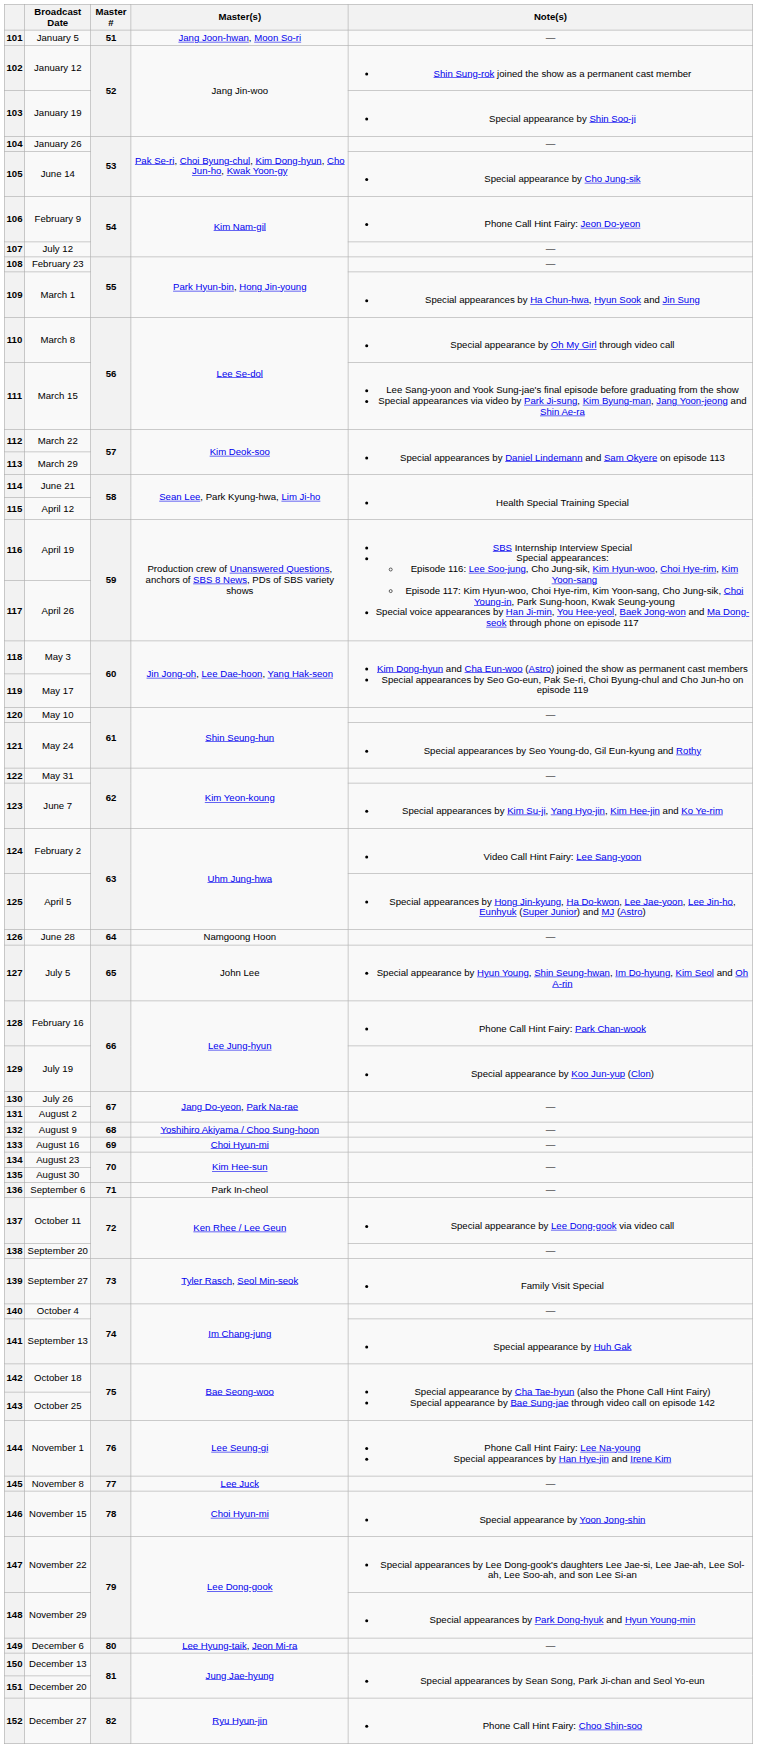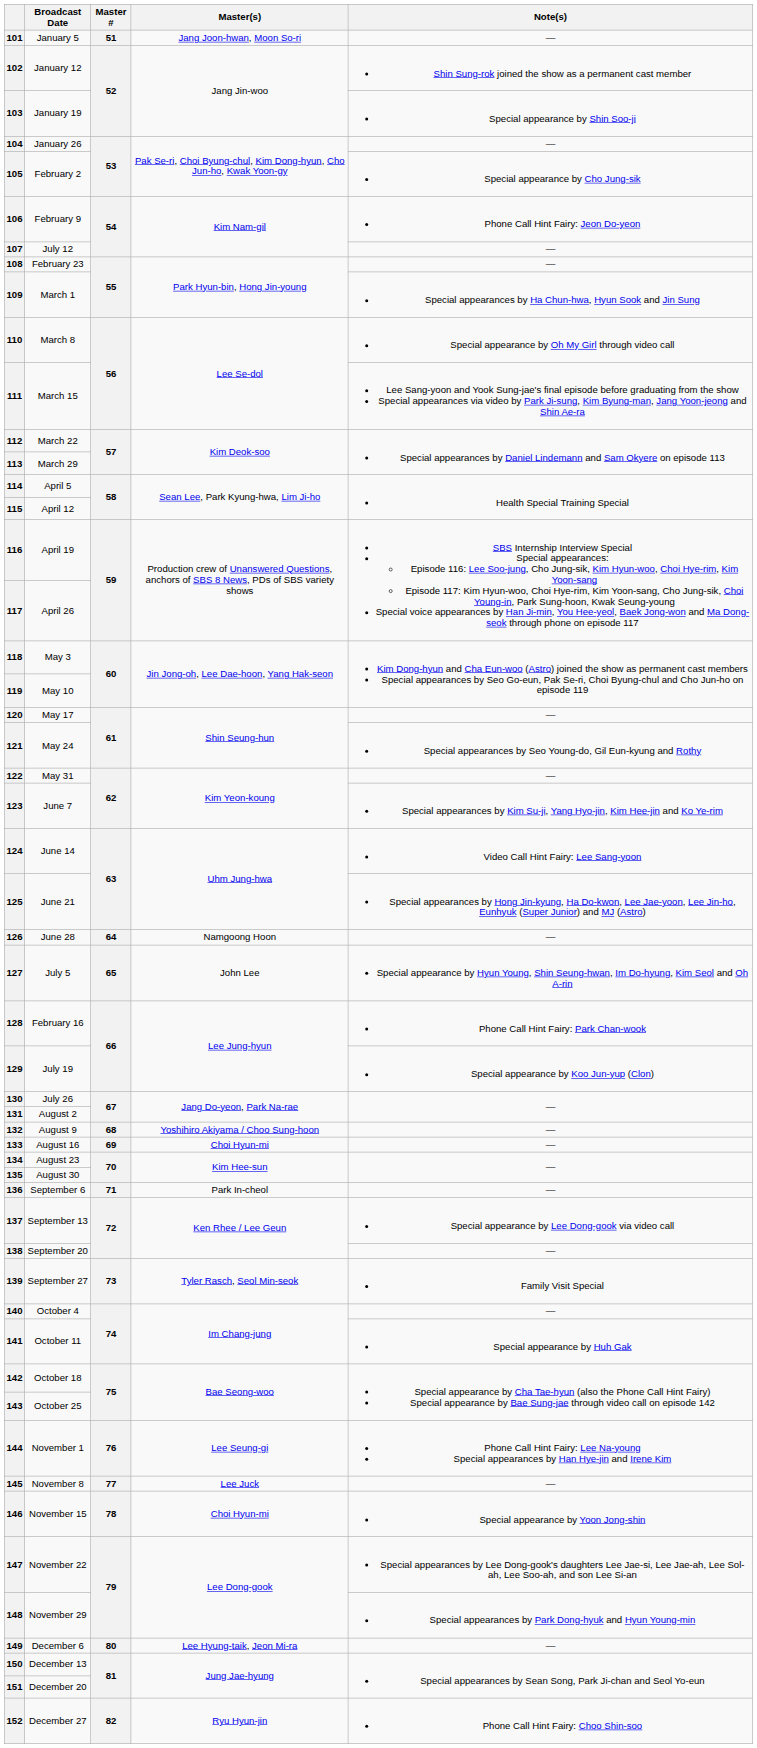 <table Class ="wikitable" style="text-align:center;">
 <tr>
 <th></th>
 <th>Broadcast Date</th>
 <th>Master #</th>
 <th>Master(s)<br></th>
 <th>Note(s)</th>
 </tr>
 <tr>
 <th>101</th>
 <td>January 5</td>
 <th>51</th>
 <td><a href='#'>Jang Joon-hwan</a>, <a href='#'>Moon So-ri</a><br></td>
 <td>—</td>
 </tr>
 <tr>
 <th>102</th>
 <td>January 12</td>
 <th rowspan="2">52</th>
 <td rowspan="2">Jang Jin-woo<br></td>
 <td><br><ul><li><a href='#'>Shin Sung-rok</a> joined the show as a permanent cast member</li></ul></td>
 </tr>
 <tr>
 <th>103</th>
 <td>January 19</td>
 <td><br><ul><li>Special appearance by <a href='#'>Shin Soo-ji</a></li></ul></td>
 </tr>
 <tr>
 <th>104</th>
 <td>January 26</td>
 <th rowspan="2">53</th>
 <td rowspan="2"><a href='#'>Pak Se-ri</a>, <a href='#'>Choi Byung-chul</a>, <a href='#'>Kim Dong-hyun</a>, <a href='#'>Cho Jun-ho</a>, <a href='#'>Kwak Yoon-gy</a><br></td>
 <td>—</td>
 </tr>
 <tr>
 <th>105</th>
-<td>June 14</td>
+<td>February 2</td>
 <td><br><ul><li>Special appearance by <a href='#'>Cho Jung-sik</a></li></ul></td>
 </tr>
 <tr>
 <th>106</th>
 <td>February 9</td>
 <th rowspan="2">54</th>
 <td rowspan="2"><a href='#'>Kim Nam-gil</a><br></td>
 <td><br><ul><li>Phone Call Hint Fairy: <a href='#'>Jeon Do-yeon</a></li></ul></td>
 </tr>
 <tr>
 <th>107</th>
 <td>July 12</td>
 <td>—</td>
 </tr>
 <tr>
 <th>108</th>
 <td>February 23</td>
 <th rowspan="2">55</th>
 <td rowspan="2"><a href='#'>Park Hyun-bin</a>, <a href='#'>Hong Jin-young</a><br></td>
 <td>—</td>
 </tr>
 <tr>
 <th>109</th>
 <td>March 1</td>
 <td><br><ul><li>Special appearances by <a href='#'>Ha Chun-hwa</a>, <a href='#'>Hyun Sook</a> and <a href='#'>Jin Sung</a></li></ul></td>
 </tr>
 <tr>
 <th>110</th>
 <td>March 8</td>
 <th rowspan="2">56</th>
 <td rowspan="2"><a href='#'>Lee Se-dol</a><br></td>
 <td><br><ul><li>Special appearance by <a href='#'>Oh My Girl</a> through video call</li></ul></td>
 </tr>
 <tr>
 <th>111</th>
 <td>March 15</td>
 <td><br><ul><li>Lee Sang-yoon and Yook Sung-jae's final episode before graduating from the show</li><li>Special appearances via video by <a href='#'>Park Ji-sung</a>, <a href='#'>Kim Byung-man</a>, <a href='#'>Jang Yoon-jeong</a> and <a href='#'>Shin Ae-ra</a></li></ul></td>
 </tr>
 <tr>
 <th>112</th>
 <td>March 22</td>
 <th rowspan="2">57</th>
 <td rowspan="2"><a href='#'>Kim Deok-soo</a><br></td>
 <td rowspan="2"><br><ul><li>Special appearances by <a href='#'>Daniel Lindemann</a> and <a href='#'>Sam Okyere</a> on episode 113</li></ul></td>
 </tr>
 <tr>
 <th>113</th>
 <td>March 29</td>
 </tr>
 <tr>
 <th>114</th>
-<td>June 21</td>
+<td>April 5</td>
 <th rowspan="2">58</th>
 <td rowspan="2"><a href='#'>Sean Lee</a>, Park Kyung-hwa, <a href='#'>Lim Ji-ho</a><br></td>
 <td rowspan="2"><br><ul><li>Health Special Training Special</li></ul></td>
 </tr>
 <tr>
 <th>115</th>
 <td>April 12</td>
 </tr>
 <tr>
 <th>116</th>
 <td>April 19</td>
 <th rowspan="2">59</th>
 <td rowspan="2">Production crew of <a href='#'>Unanswered Questions</a>,<br>anchors of <a href='#'>SBS 8 News</a>, PDs of SBS variety shows</td>
 <td rowspan="2"><br><ul><li><a href='#'>SBS</a> Internship Interview Special</li><li>Special appearances:<ul><li>Episode 116: <a href='#'>Lee Soo-jung</a>, Cho Jung-sik, <a href='#'>Kim Hyun-woo</a>, <a href='#'>Choi Hye-rim</a>, <a href='#'>Kim Yoon-sang</a></li><li>Episode 117: Kim Hyun-woo, Choi Hye-rim, Kim Yoon-sang, Cho Jung-sik, <a href='#'>Choi Young-in</a>, Park Sung-hoon, Kwak Seung-young</li></ul></li><li>Special voice appearances by <a href='#'>Han Ji-min</a>, <a href='#'>You Hee-yeol</a>, <a href='#'>Baek Jong-won</a> and <a href='#'>Ma Dong-seok</a> through phone on episode 117</li></ul></td>
 </tr>
 <tr>
 <th>117</th>
 <td>April 26</td>
 </tr>
 <tr>
 <th>118</th>
 <td>May 3</td>
 <th rowspan="2">60</th>
 <td rowspan="2"><a href='#'>Jin Jong-oh</a>, <a href='#'>Lee Dae-hoon</a>, <a href='#'>Yang Hak-seon</a><br></td>
 <td rowspan="2"><br><ul><li><a href='#'>Kim Dong-hyun</a> and <a href='#'>Cha Eun-woo</a> (<a href='#'>Astro</a>) joined the show as permanent cast members</li><li>Special appearances by Seo Go-eun, Pak Se-ri, Choi Byung-chul and Cho Jun-ho on episode 119</li></ul></td>
 </tr>
 <tr>
 <th>119</th>
-<td>May 17</td>
+<td>May 10</td>
 </tr>
 <tr>
 <th>120</th>
-<td>May 10</td>
+<td>May 17</td>
 <th rowspan="2">61</th>
 <td rowspan="2"><a href='#'>Shin Seung-hun</a><br></td>
 <td>—</td>
 </tr>
 <tr>
 <th>121</th>
 <td>May 24</td>
 <td><br><ul><li>Special appearances by Seo Young-do, Gil Eun-kyung and <a href='#'>Rothy</a></li></ul></td>
 </tr>
 <tr>
 <th>122</th>
 <td>May 31</td>
 <th rowspan="2">62</th>
 <td rowspan="2"><a href='#'>Kim Yeon-koung</a><br></td>
 <td>—</td>
 </tr>
 <tr>
 <th>123</th>
 <td>June 7</td>
 <td><br><ul><li>Special appearances by <a href='#'>Kim Su-ji</a>, <a href='#'>Yang Hyo-jin</a>, <a href='#'>Kim Hee-jin</a> and <a href='#'>Ko Ye-rim</a></li></ul></td>
 </tr>
 <tr>
 <th>124</th>
-<td>February 2</td>
+<td>June 14</td>
 <th rowspan="2">63</th>
 <td rowspan="2"><a href='#'>Uhm Jung-hwa</a><br></td>
 <td><br><ul><li>Video Call Hint Fairy: <a href='#'>Lee Sang-yoon</a></li></ul></td>
 </tr>
 <tr>
 <th>125</th>
-<td>April 5</td>
+<td>June 21</td>
 <td><br><ul><li>Special appearances by <a href='#'>Hong Jin-kyung</a>, <a href='#'>Ha Do-kwon</a>, <a href='#'>Lee Jae-yoon</a>, <a href='#'>Lee Jin-ho</a>, <a href='#'>Eunhyuk</a> (<a href='#'>Super Junior</a>) and <a href='#'>MJ</a> (<a href='#'>Astro</a>)</li></ul></td>
 </tr>
 <tr>
 <th>126</th>
 <td>June 28</td>
 <th>64</th>
 <td>Namgoong Hoon<br></td>
 <td>—</td>
 </tr>
 <tr>
 <th>127</th>
 <td>July 5</td>
 <th>65</th>
 <td>John Lee<br></td>
 <td><br><ul><li>Special appearance by <a href='#'>Hyun Young</a>, <a href='#'>Shin Seung-hwan</a>, <a href='#'>Im Do-hyung</a>, <a href='#'>Kim Seol</a> and <a href='#'>Oh A-rin</a></li></ul></td>
 </tr>
 <tr>
 <th>128</th>
 <td>February 16</td>
 <th rowspan="2">66</th>
 <td rowspan="2"><a href='#'>Lee Jung-hyun</a><br></td>
 <td><br><ul><li>Phone Call Hint Fairy: <a href='#'>Park Chan-wook</a></li></ul></td>
 </tr>
 <tr>
 <th>129</th>
 <td>July 19</td>
 <td><br><ul><li>Special appearance by <a href='#'>Koo Jun-yup</a> (<a href='#'>Clon</a>)</li></ul></td>
 </tr>
 <tr>
 <th>130</th>
 <td>July 26</td>
 <th rowspan="2">67</th>
 <td rowspan="2"><a href='#'>Jang Do-yeon</a>, <a href='#'>Park Na-rae</a><br></td>
 <td rowspan="2">—</td>
 </tr>
 <tr>
 <th>131</th>
 <td>August 2</td>
 </tr>
 <tr>
 <th>132</th>
 <td>August 9</td>
 <th>68</th>
 <td><a href='#'>Yoshihiro Akiyama / Choo Sung-hoon</a><br></td>
 <td>—</td>
 </tr>
 <tr>
 <th>133</th>
 <td>August 16</td>
 <th>69</th>
 <td><a href='#'>Choi Hyun-mi</a><br></td>
 <td>—</td>
 </tr>
 <tr>
 <th>134</th>
 <td>August 23</td>
 <th rowspan="2">70</th>
 <td rowspan="2"><a href='#'>Kim Hee-sun</a><br></td>
 <td rowspan="2">—</td>
 </tr>
 <tr>
 <th>135</th>
 <td>August 30</td>
 </tr>
 <tr>
 <th>136</th>
 <td>September 6</td>
 <th>71</th>
 <td>Park In-cheol<br></td>
 <td>—</td>
 </tr>
 <tr>
 <th>137</th>
-<td>October 11</td>
+<td>September 13</td>
 <th rowspan="2">72</th>
 <td rowspan="2"><a href='#'>Ken Rhee / Lee Geun</a><br></td>
 <td><br><ul><li>Special appearance by <a href='#'>Lee Dong-gook</a> via video call</li></ul></td>
 </tr>
 <tr>
 <th>138</th>
 <td>September 20</td>
 <td>—</td>
 </tr>
 <tr>
 <th>139</th>
 <td>September 27</td>
 <th>73</th>
 <td><a href='#'>Tyler Rasch</a>, <a href='#'>Seol Min-seok</a><br></td>
 <td><br><ul><li>Family Visit Special</li></ul></td>
 </tr>
 <tr>
 <th>140</th>
 <td>October 4</td>
 <th rowspan="2">74</th>
 <td rowspan="2"><a href='#'>Im Chang-jung</a><br></td>
 <td>—</td>
 </tr>
 <tr>
 <th>141</th>
-<td>September 13</td>
+<td>October 11</td>
 <td><br><ul><li>Special appearance by <a href='#'>Huh Gak</a></li></ul></td>
 </tr>
 <tr>
 <th>142</th>
 <td>October 18</td>
 <th rowspan="2">75</th>
 <td rowspan="2"><a href='#'>Bae Seong-woo</a><br></td>
 <td rowspan="2"><br><ul><li>Special appearance by <a href='#'>Cha Tae-hyun</a> (also the Phone Call Hint Fairy)</li><li>Special appearance by <a href='#'>Bae Sung-jae</a> through video call on episode 142</li></ul></td>
 </tr>
 <tr>
 <th>143</th>
 <td>October 25</td>
 </tr>
 <tr>
 <th>144</th>
 <td>November 1</td>
 <th>76</th>
 <td><a href='#'>Lee Seung-gi</a><br></td>
 <td><br><ul><li>Phone Call Hint Fairy: <a href='#'>Lee Na-young</a></li><li>Special appearances by <a href='#'>Han Hye-jin</a> and <a href='#'>Irene Kim</a></li></ul></td>
 </tr>
 <tr>
 <th>145</th>
 <td>November 8</td>
 <th>77</th>
 <td><a href='#'>Lee Juck</a><br></td>
 <td>—</td>
 </tr>
 <tr>
 <th>146</th>
 <td>November 15</td>
 <th>78</th>
 <td><a href='#'>Choi Hyun-mi</a><br></td>
 <td><br><ul><li>Special appearance by <a href='#'>Yoon Jong-shin</a></li></ul></td>
 </tr>
 <tr>
 <th>147</th>
 <td>November 22</td>
 <th rowspan="2">79</th>
 <td rowspan="2"><a href='#'>Lee Dong-gook</a><br></td>
 <td><br><ul><li>Special appearances by Lee Dong-gook's daughters Lee Jae-si, Lee Jae-ah, Lee Sol-ah, Lee Soo-ah, and son Lee Si-an</li></ul></td>
 </tr>
 <tr>
 <th>148</th>
 <td>November 29</td>
 <td><br><ul><li>Special appearances by <a href='#'>Park Dong-hyuk</a> and <a href='#'>Hyun Young-min</a></li></ul></td>
 </tr>
 <tr>
 <th>149</th>
 <td>December 6</td>
 <th>80</th>
 <td><a href='#'>Lee Hyung-taik</a>, <a href='#'>Jeon Mi-ra</a><br></td>
 <td>—</td>
 </tr>
 <tr>
 <th>150</th>
 <td>December 13</td>
 <th rowspan="2">81</th>
 <td rowspan="2"><a href='#'>Jung Jae-hyung</a><br></td>
 <td rowspan="2"><br><ul><li>Special appearances by Sean Song, Park Ji-chan and Seol Yo-eun</li></ul></td>
 </tr>
 <tr>
 <th>151</th>
 <td>December 20</td>
 </tr>
 <tr>
 <th>152</th>
 <td>December 27</td>
 <th>82</th>
 <td><a href='#'>Ryu Hyun-jin</a><br></td>
 <td><br><ul><li>Phone Call Hint Fairy: <a href='#'>Choo Shin-soo</a></li></ul></td>
 </tr>
 </table>
